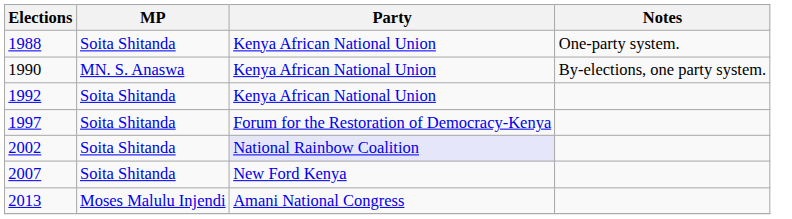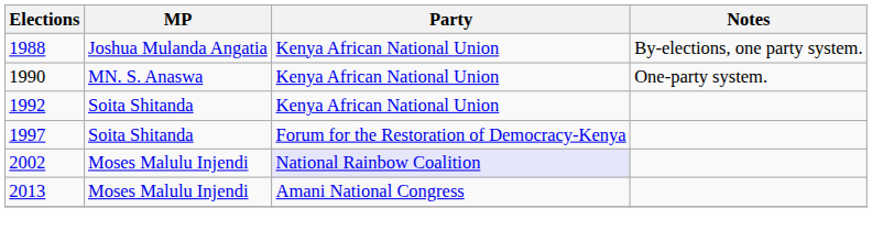 <table class="wikitable">
 <tr>
 <th>Elections</th>
 <th>MP </th>
 <th>Party</th>
 <th>Notes</th>
 </tr>
 <tr>
 <td><a href='#'>1988</a></td>
-<td><a href='#'>Soita Shitanda</a></td>
+<td><a href='#'>Joshua Mulanda Angatia</a></td>
 <td><a href='#'>Kenya African National Union</a></td>
-<td>One-party system.</td>
+<td>By-elections, one party system.</td>
 </tr>
 <tr>
 <td>1990</td>
 <td><a href='#'>MN. S. Anaswa</a></td>
 <td><a href='#'>Kenya African National Union</a></td>
-<td>By-elections, one party system.</td>
+<td>One-party system.</td>
 </tr>
 <tr>
 <td><a href='#'>1992</a></td>
 <td><a href='#'>Soita Shitanda</a></td>
 <td><a href='#'>Kenya African National Union</a></td>
 <td></td>
 </tr>
 <tr>
 <td><a href='#'>1997</a></td>
 <td><a href='#'>Soita Shitanda</a></td>
 <td><a href='#'>Forum for the Restoration of Democracy-Kenya</a></td>
 <td></td>
 </tr>
 <tr>
 <td><a href='#'>2002</a></td>
-<td><a href='#'>Soita Shitanda</a></td>
+<td><a href='#'>Moses Malulu Injendi</a></td>
 <td style="background: lavender;"><a href='#'>National Rainbow Coalition</a></td>
-<td></td>
-</tr>
-<tr>
-<td><a href='#'>2007</a></td>
-<td><a href='#'>Soita Shitanda</a></td>
-<td><a href='#'>New Ford Kenya</a></td>
 <td></td>
 </tr>
 <tr>
 <td><a href='#'>2013</a></td>
 <td><a href='#'>Moses Malulu Injendi</a></td>
 <td><a href='#'>Amani National Congress</a></td>
 <td></td>
 </tr>
 <tr>
 </tr>
 </table>
